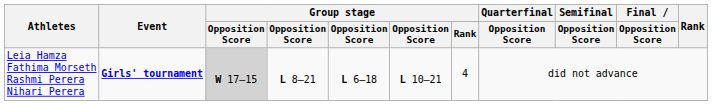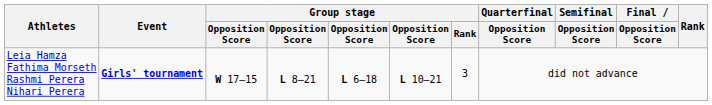 <table class="wikitable" style="font-size:90%">
 <tr>
 <th rowspan=2>Athletes</th>
 <th rowspan=2>Event</th>
 <th colspan=5>Group stage</th>
 <th>Quarterfinal</th>
 <th>Semifinal</th>
 <th>Final / </th>
 <th rowspan=2>Rank</th>
 </tr>
 <tr style="font-size:95%">
 <th>Opposition<br>Score</th>
 <th>Opposition<br>Score</th>
 <th>Opposition<br>Score</th>
 <th>Opposition<br>Score</th>
 <th>Rank</th>
 <th>Opposition<br>Score</th>
 <th>Opposition<br>Score</th>
 <th>Opposition<br>Score</th>
 </tr>
 <tr align=center>
 <td align=left><a href='#'>Leia Hamza</a><br><a href='#'>Fathima Morseth</a><br><a href='#'>Rashmi Perera</a><br><a href='#'>Nihari Perera</a></td>
 <td align=left><strong><a href='#'>Girls' tournament</a></strong></td>
-<td style="background: lightgrey;"><br><strong>W</strong> 17–15</td>
+<td><br><strong>W</strong> 17–15</td>
 <td><br><strong>L</strong> 8–21</td>
 <td><br><strong>L</strong> 6–18</td>
 <td><br> <strong>L</strong> 10–21</td>
-<td>4</td>
+<td>3</td>
 <td colspan=4>did not advance</td>
 </tr>
 </table>
